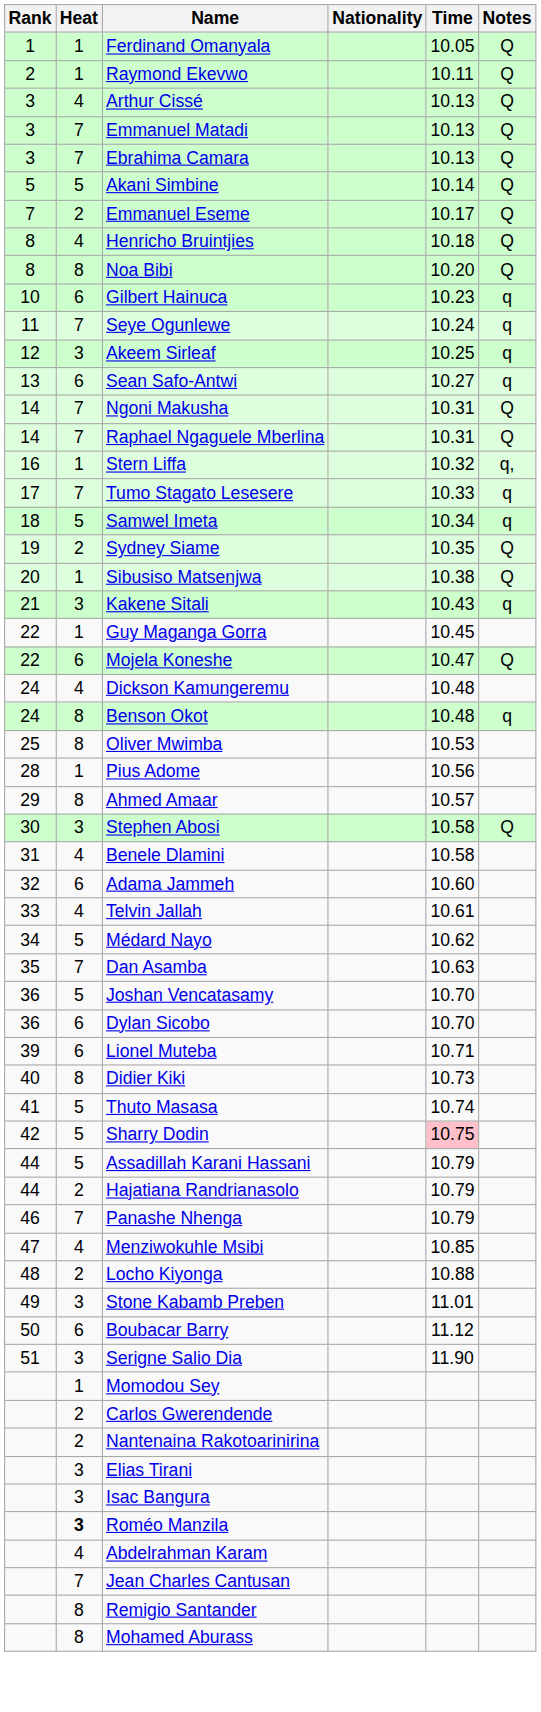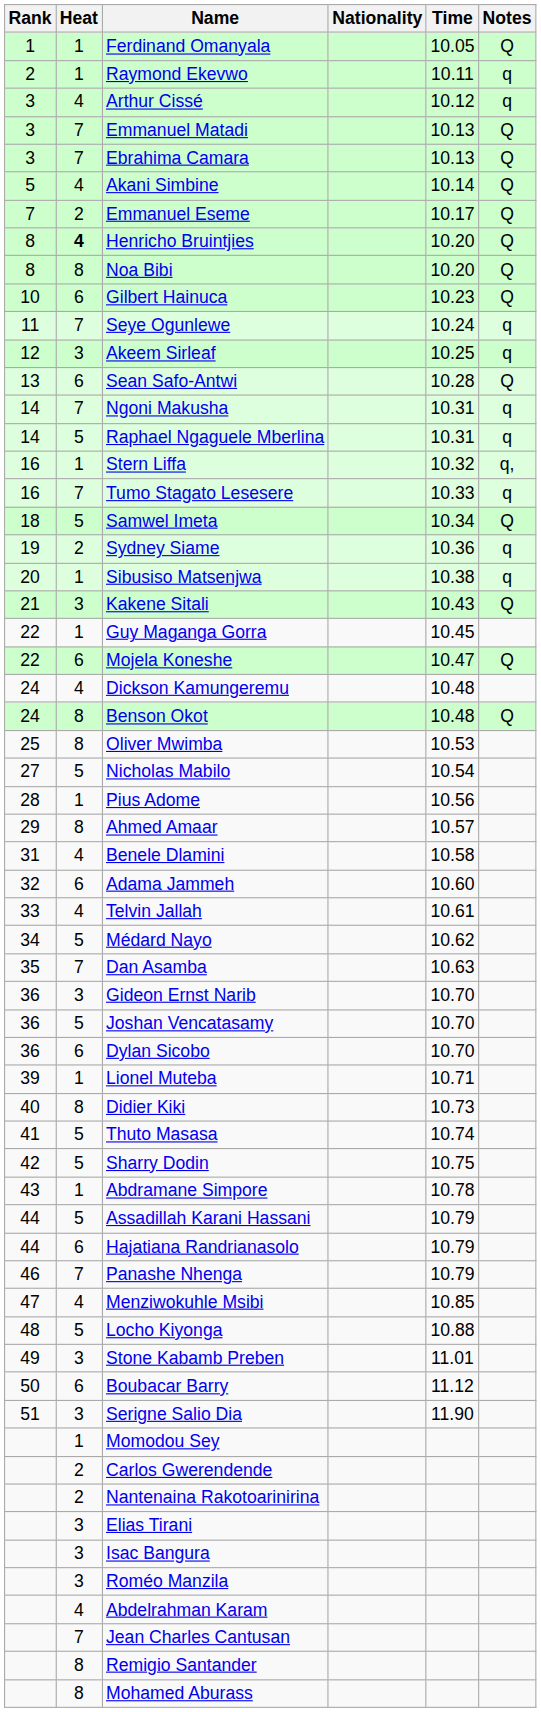 <table class="wikitable sortable" style="text-align:center">
 <tr>
 <th>Rank</th>
 <th>Heat</th>
 <th>Name</th>
 <th>Nationality</th>
 <th>Time</th>
 <th>Notes</th>
 </tr>
 <tr bgcolor=ccffcc>
 <td>1</td>
 <td>1</td>
 <td align=left><a href='#'>Ferdinand Omanyala</a></td>
 <td align=left></td>
 <td>10.05</td>
 <td>Q</td>
 </tr>
 <tr bgcolor=ccffcc>
 <td>2</td>
 <td>1</td>
 <td align=left><a href='#'>Raymond Ekevwo</a></td>
 <td align=left></td>
 <td>10.11</td>
-<td>Q</td>
+<td>q</td>
 </tr>
 <tr bgcolor=ccffcc>
 <td>3</td>
 <td>4</td>
 <td align=left><a href='#'>Arthur Cissé</a></td>
 <td align=left></td>
-<td>10.13</td>
-<td>Q</td>
+<td>10.12</td>
+<td>q</td>
 </tr>
 <tr bgcolor=ccffcc>
 <td>3</td>
 <td>7</td>
 <td align=left><a href='#'>Emmanuel Matadi</a></td>
 <td align=left></td>
 <td>10.13</td>
 <td>Q</td>
 </tr>
 <tr bgcolor=ccffcc>
 <td>3</td>
 <td>7</td>
 <td align=left><a href='#'>Ebrahima Camara</a></td>
 <td align=left></td>
 <td>10.13</td>
 <td>Q</td>
 </tr>
 <tr bgcolor=ccffcc>
 <td>5</td>
-<td>5</td>
+<td>4</td>
 <td align=left><a href='#'>Akani Simbine</a></td>
 <td align=left></td>
 <td>10.14</td>
 <td>Q</td>
 </tr>
 <tr bgcolor=ccffcc>
 <td>7</td>
 <td>2</td>
 <td align=left><a href='#'>Emmanuel Eseme</a></td>
 <td align=left></td>
 <td>10.17</td>
 <td>Q</td>
 </tr>
 <tr bgcolor=ccffcc>
 <td>8</td>
-<td>4</td>
+<td><strong>4</strong></td>
 <td align=left><a href='#'>Henricho Bruintjies</a></td>
 <td align=left></td>
-<td>10.18</td>
+<td>10.20</td>
 <td>Q</td>
 </tr>
 <tr bgcolor=ccffcc>
 <td>8</td>
 <td>8</td>
 <td align=left><a href='#'>Noa Bibi</a></td>
 <td align=left></td>
 <td>10.20</td>
 <td>Q</td>
 </tr>
 <tr bgcolor=ccffcc>
 <td>10</td>
 <td>6</td>
 <td align=left><a href='#'>Gilbert Hainuca</a></td>
 <td align=left></td>
 <td>10.23</td>
-<td>q</td>
+<td>Q</td>
 </tr>
 <tr bgcolor=ddffdd>
 <td>11</td>
 <td>7</td>
 <td align=left><a href='#'>Seye Ogunlewe</a></td>
 <td align=left></td>
 <td>10.24</td>
 <td>q</td>
 </tr>
 <tr bgcolor=ccffcc>
 <td>12</td>
 <td>3</td>
 <td align=left><a href='#'>Akeem Sirleaf</a></td>
 <td align=left></td>
 <td>10.25</td>
 <td>q</td>
 </tr>
 <tr bgcolor=ddffdd>
 <td>13</td>
 <td>6</td>
 <td align=left><a href='#'>Sean Safo-Antwi</a></td>
 <td align=left></td>
-<td>10.27</td>
-<td>q</td>
+<td>10.28</td>
+<td>Q</td>
 </tr>
 <tr bgcolor=ddffdd>
 <td>14</td>
 <td>7</td>
 <td align=left><a href='#'>Ngoni Makusha</a></td>
 <td align=left></td>
 <td>10.31</td>
-<td>Q</td>
+<td>q</td>
 </tr>
 <tr bgcolor=ddffdd>
 <td>14</td>
-<td>7</td>
+<td>5</td>
 <td align=left><a href='#'>Raphael Ngaguele Mberlina</a></td>
 <td align=left></td>
 <td>10.31</td>
-<td>Q</td>
+<td>q</td>
 </tr>
 <tr bgcolor=ddffdd>
 <td>16</td>
 <td>1</td>
 <td align=left><a href='#'>Stern Liffa</a></td>
 <td align=left></td>
 <td>10.32</td>
 <td>q, </td>
 </tr>
 <tr bgcolor=ddffdd>
-<td>17</td>
+<td>16</td>
 <td>7</td>
 <td align=left><a href='#'>Tumo Stagato Lesesere</a></td>
 <td align=left></td>
 <td>10.33</td>
 <td>q</td>
 </tr>
 <tr bgcolor=ccffcc>
 <td>18</td>
 <td>5</td>
 <td align=left><a href='#'>Samwel Imeta</a></td>
 <td align=left></td>
 <td>10.34</td>
-<td>q</td>
+<td>Q</td>
 </tr>
 <tr bgcolor=ddffdd>
 <td>19</td>
 <td>2</td>
 <td align=left><a href='#'>Sydney Siame</a></td>
 <td align=left></td>
-<td>10.35</td>
-<td>Q</td>
+<td>10.36</td>
+<td>q</td>
 </tr>
 <tr bgcolor=ddffdd>
 <td>20</td>
 <td>1</td>
 <td align=left><a href='#'>Sibusiso Matsenjwa</a></td>
 <td align=left></td>
 <td>10.38</td>
-<td>Q</td>
+<td>q</td>
 </tr>
 <tr bgcolor=ccffcc>
 <td>21</td>
 <td>3</td>
 <td align=left><a href='#'>Kakene Sitali</a></td>
 <td align=left></td>
 <td>10.43</td>
-<td>q</td>
+<td>Q</td>
 </tr>
 <tr>
 <td>22</td>
 <td>1</td>
 <td align=left><a href='#'>Guy Maganga Gorra</a></td>
 <td align=left></td>
 <td>10.45</td>
 <td></td>
 </tr>
 <tr bgcolor=ccffcc>
 <td>22</td>
 <td>6</td>
 <td align=left><a href='#'>Mojela Koneshe</a></td>
 <td align=left></td>
 <td>10.47</td>
 <td>Q</td>
 </tr>
 <tr>
 <td>24</td>
 <td>4</td>
 <td align=left><a href='#'>Dickson Kamungeremu</a></td>
 <td align=left></td>
 <td>10.48</td>
 <td></td>
 </tr>
 <tr bgcolor=ccffcc>
 <td>24</td>
 <td>8</td>
 <td align=left><a href='#'>Benson Okot</a></td>
 <td align=left></td>
 <td>10.48</td>
-<td>q</td>
+<td>Q</td>
 </tr>
 <tr>
 <td>25</td>
 <td>8</td>
 <td align=left><a href='#'>Oliver Mwimba</a></td>
 <td align=left></td>
 <td>10.53</td>
+<td></td>
+</tr>
+<tr>
+<td>27</td>
+<td>5</td>
+<td align=left><a href='#'>Nicholas Mabilo</a></td>
+<td align=left></td>
+<td>10.54</td>
 <td></td>
 </tr>
 <tr>
 <td>28</td>
 <td>1</td>
 <td align=left><a href='#'>Pius Adome</a></td>
 <td align=left></td>
 <td>10.56</td>
 <td></td>
 </tr>
 <tr>
 <td>29</td>
 <td>8</td>
 <td align=left><a href='#'>Ahmed Amaar</a></td>
 <td align=left></td>
 <td>10.57</td>
 <td></td>
-</tr>
-<tr bgcolor=ccffcc>
-<td>30</td>
-<td>3</td>
-<td align=left><a href='#'>Stephen Abosi</a></td>
-<td align=left></td>
-<td>10.58</td>
-<td>Q</td>
 </tr>
 <tr>
 <td>31</td>
 <td>4</td>
 <td align=left><a href='#'>Benele Dlamini</a></td>
 <td align=left></td>
 <td>10.58</td>
 <td></td>
 </tr>
 <tr>
 <td>32</td>
 <td>6</td>
 <td align=left><a href='#'>Adama Jammeh</a></td>
 <td align=left></td>
 <td>10.60</td>
 <td></td>
 </tr>
 <tr>
 <td>33</td>
 <td>4</td>
 <td align=left><a href='#'>Telvin Jallah</a></td>
 <td align=left></td>
 <td>10.61</td>
 <td></td>
 </tr>
 <tr>
 <td>34</td>
 <td>5</td>
 <td align=left><a href='#'>Médard Nayo</a></td>
 <td align=left></td>
 <td>10.62</td>
 <td></td>
 </tr>
 <tr>
 <td>35</td>
 <td>7</td>
 <td align=left><a href='#'>Dan Asamba</a></td>
 <td align=left></td>
 <td>10.63</td>
 <td></td>
 </tr>
 <tr>
 <td>36</td>
+<td>3</td>
+<td align=left><a href='#'>Gideon Ernst Narib</a></td>
+<td align=left></td>
+<td>10.70</td>
+<td></td>
+</tr>
+<tr>
+<td>36</td>
 <td>5</td>
 <td align=left><a href='#'>Joshan Vencatasamy</a></td>
 <td align=left></td>
 <td>10.70</td>
 <td></td>
 </tr>
 <tr>
 <td>36</td>
 <td>6</td>
 <td align=left><a href='#'>Dylan Sicobo</a></td>
 <td align=left></td>
 <td>10.70</td>
 <td></td>
 </tr>
 <tr>
 <td>39</td>
-<td>6</td>
+<td>1</td>
 <td align=left><a href='#'>Lionel Muteba</a></td>
 <td align=left></td>
 <td>10.71</td>
 <td></td>
 </tr>
 <tr>
 <td>40</td>
 <td>8</td>
 <td align=left><a href='#'>Didier Kiki</a></td>
 <td align=left></td>
 <td>10.73</td>
 <td></td>
 </tr>
 <tr>
 <td>41</td>
 <td>5</td>
 <td align=left><a href='#'>Thuto Masasa</a></td>
 <td align=left></td>
 <td>10.74</td>
 <td></td>
 </tr>
 <tr>
 <td>42</td>
 <td>5</td>
 <td align=left><a href='#'>Sharry Dodin</a></td>
 <td align=left></td>
-<td style="background: pink;">10.75</td>
+<td>10.75</td>
+<td></td>
+</tr>
+<tr>
+<td>43</td>
+<td>1</td>
+<td align=left><a href='#'>Abdramane Simpore</a></td>
+<td align=left></td>
+<td>10.78</td>
 <td></td>
 </tr>
 <tr>
 <td>44</td>
 <td>5</td>
 <td align=left><a href='#'>Assadillah Karani Hassani</a></td>
 <td align=left></td>
 <td>10.79</td>
 <td></td>
 </tr>
 <tr>
 <td>44</td>
-<td>2</td>
+<td>6</td>
 <td align=left><a href='#'>Hajatiana Randrianasolo</a></td>
 <td align=left></td>
 <td>10.79</td>
 <td></td>
 </tr>
 <tr>
 <td>46</td>
 <td>7</td>
 <td align=left><a href='#'>Panashe Nhenga</a></td>
 <td align=left></td>
 <td>10.79</td>
 <td></td>
 </tr>
 <tr>
 <td>47</td>
 <td>4</td>
 <td align=left><a href='#'>Menziwokuhle Msibi</a></td>
 <td align=left></td>
 <td>10.85</td>
 <td></td>
 </tr>
 <tr>
 <td>48</td>
-<td>2</td>
+<td>5</td>
 <td align=left><a href='#'>Locho Kiyonga</a></td>
 <td align=left></td>
 <td>10.88</td>
 <td></td>
 </tr>
 <tr>
 <td>49</td>
 <td>3</td>
 <td align=left><a href='#'>Stone Kabamb Preben</a></td>
 <td align=left></td>
 <td>11.01</td>
 <td></td>
 </tr>
 <tr>
 <td>50</td>
 <td>6</td>
 <td align=left><a href='#'>Boubacar Barry</a></td>
 <td align=left></td>
 <td>11.12</td>
 <td></td>
 </tr>
 <tr>
 <td>51</td>
 <td>3</td>
 <td align=left><a href='#'>Serigne Salio Dia</a></td>
 <td align=left></td>
 <td>11.90</td>
 <td></td>
 </tr>
 <tr>
 <td></td>
 <td>1</td>
 <td align=left><a href='#'>Momodou Sey</a></td>
 <td align=left></td>
 <td></td>
 <td></td>
 </tr>
 <tr>
 <td></td>
 <td>2</td>
 <td align=left><a href='#'>Carlos Gwerendende</a></td>
 <td align=left></td>
 <td></td>
 <td></td>
 </tr>
 <tr>
 <td></td>
 <td>2</td>
 <td align=left><a href='#'>Nantenaina Rakotoarinirina</a></td>
 <td align=left></td>
 <td></td>
 <td></td>
 </tr>
 <tr>
 <td></td>
 <td>3</td>
 <td align=left><a href='#'>Elias Tirani</a></td>
 <td align=left></td>
 <td></td>
 <td></td>
 </tr>
 <tr>
 <td></td>
 <td>3</td>
 <td align=left><a href='#'>Isac Bangura</a></td>
 <td align=left></td>
 <td></td>
 <td></td>
 </tr>
 <tr>
 <td></td>
-<td><strong>3</strong></td>
+<td>3</td>
 <td align=left><a href='#'>Roméo Manzila</a></td>
 <td align=left></td>
 <td></td>
 <td></td>
 </tr>
 <tr>
 <td></td>
 <td>4</td>
 <td align=left><a href='#'>Abdelrahman Karam</a></td>
 <td align=left></td>
 <td></td>
 <td></td>
 </tr>
 <tr>
 <td></td>
 <td>7</td>
 <td align=left><a href='#'>Jean Charles Cantusan</a></td>
 <td align=left></td>
 <td></td>
 <td></td>
 </tr>
 <tr>
 <td></td>
 <td>8</td>
 <td align=left><a href='#'>Remigio Santander</a></td>
 <td align=left></td>
 <td></td>
 <td></td>
 </tr>
 <tr>
 <td></td>
 <td>8</td>
 <td align=left><a href='#'>Mohamed Aburass</a></td>
 <td align=left></td>
 <td></td>
 <td></td>
 </tr>
 </table>
